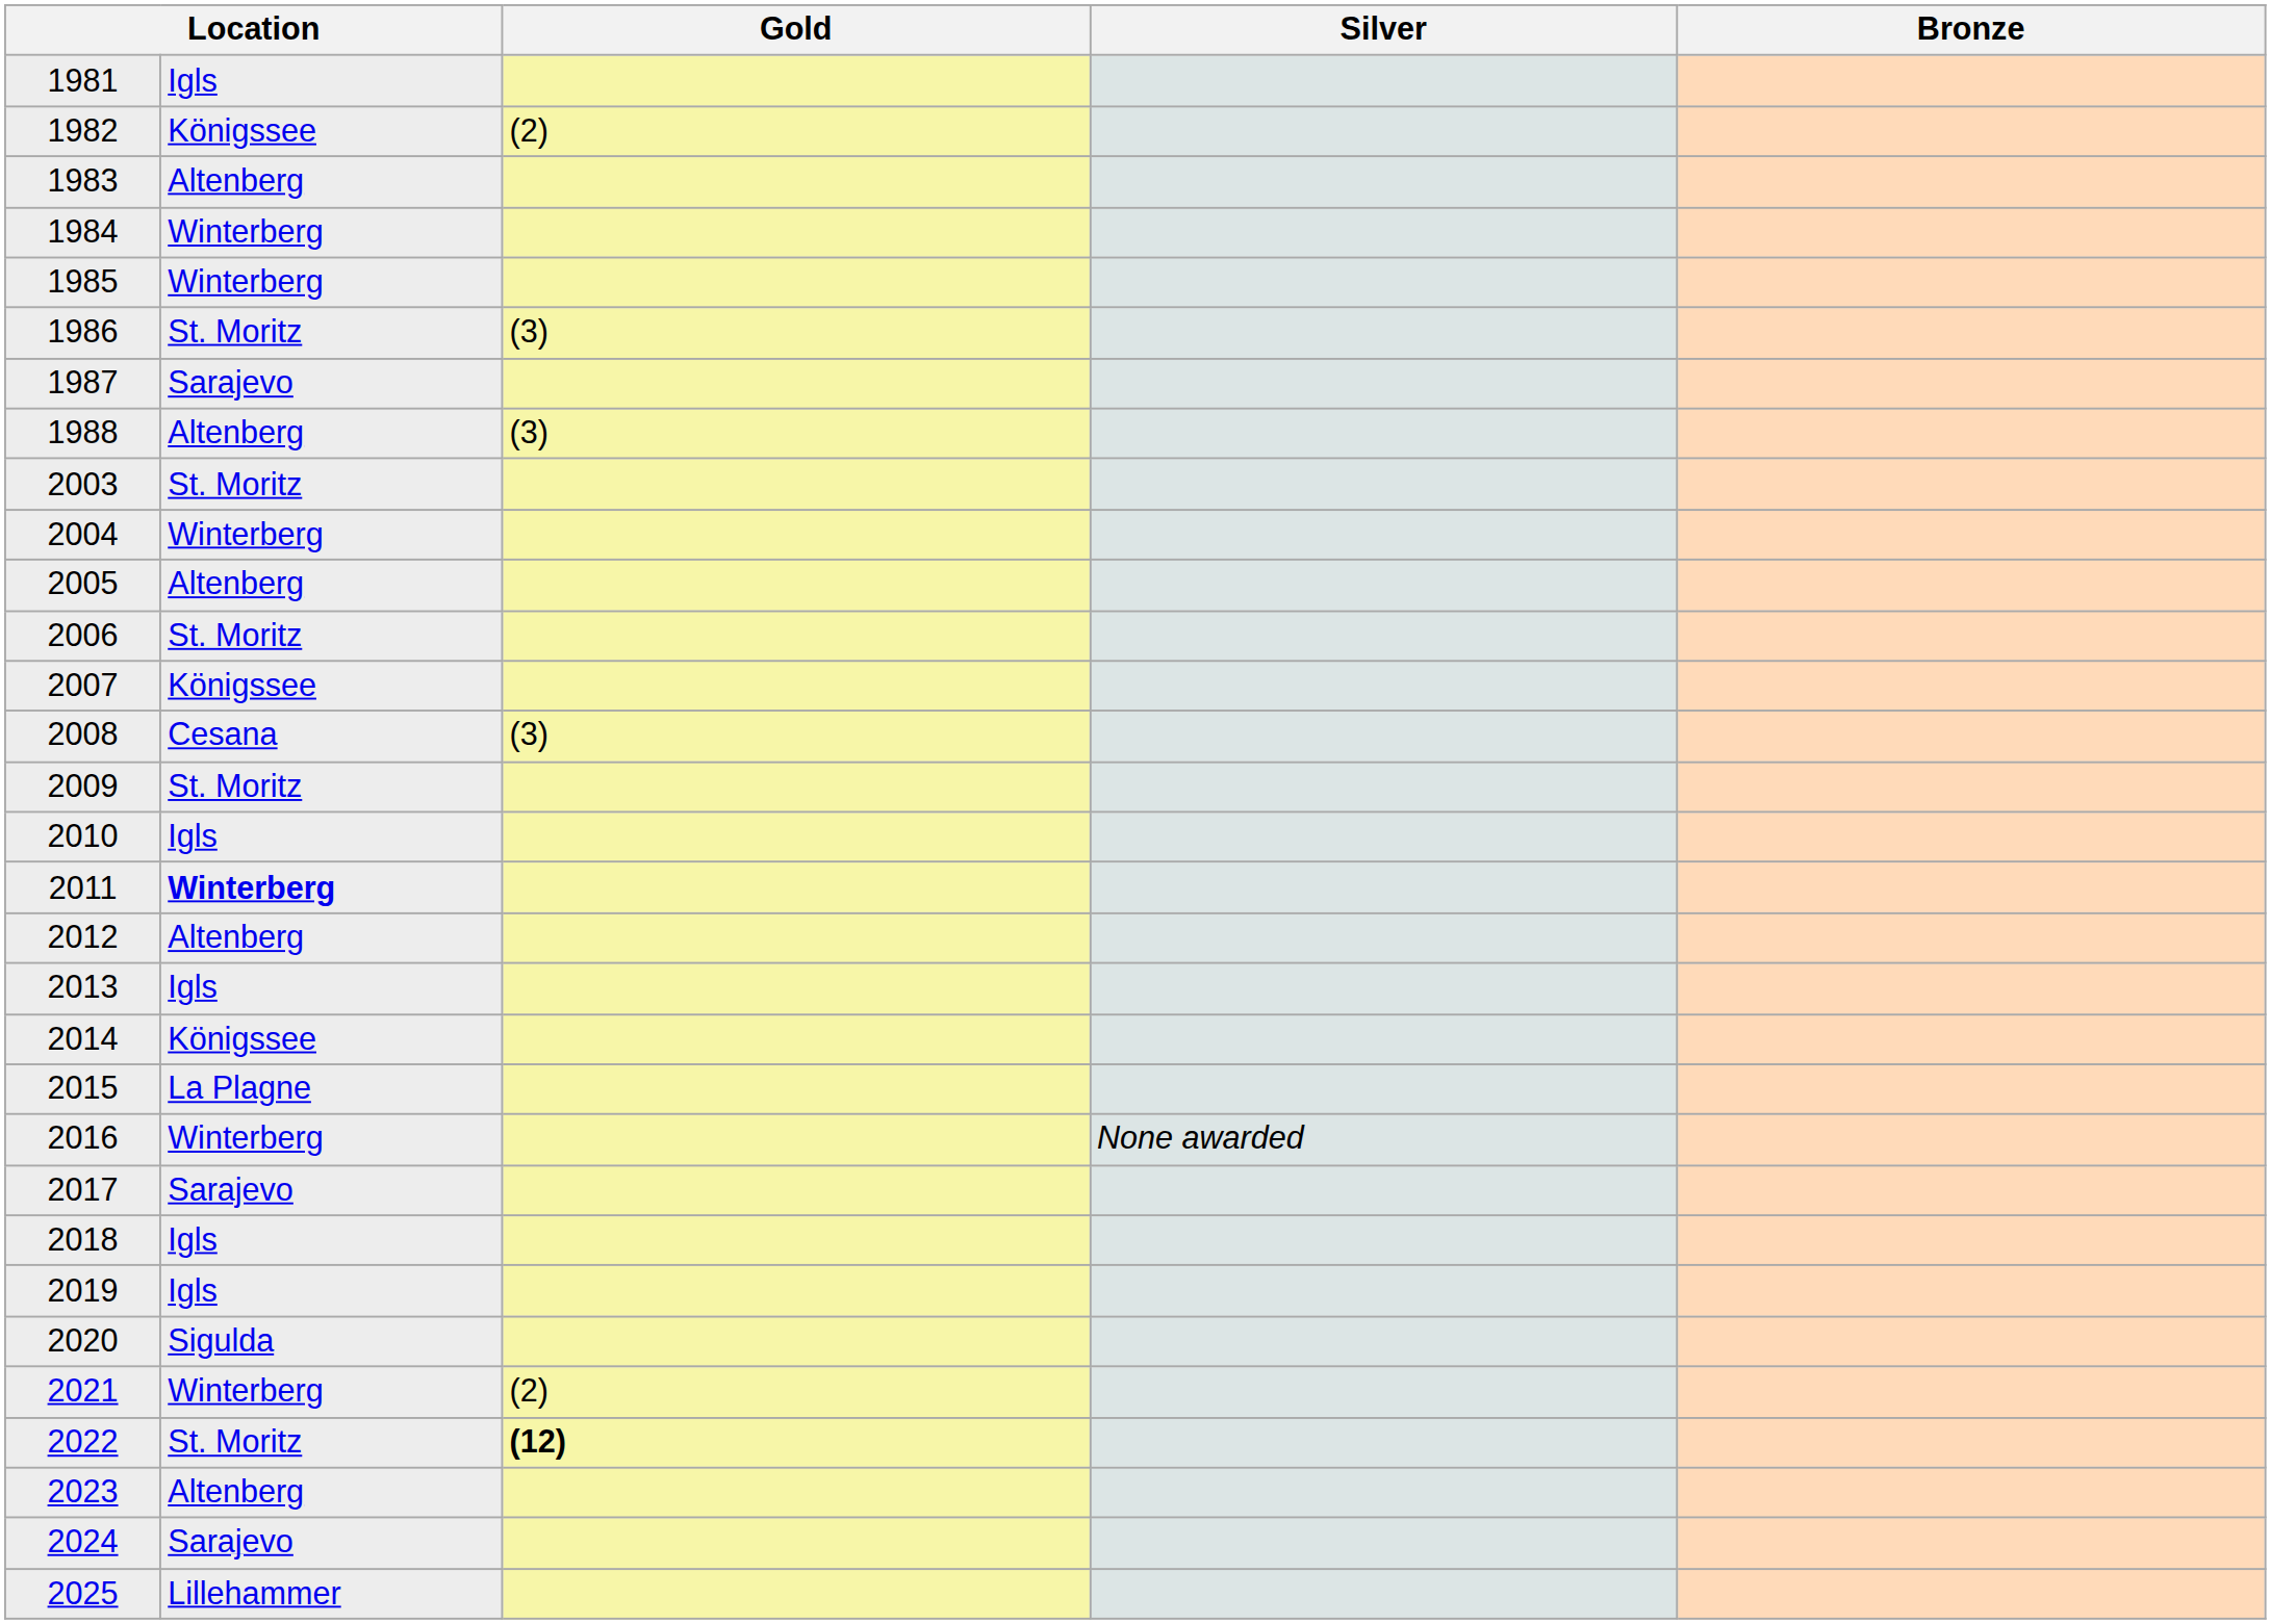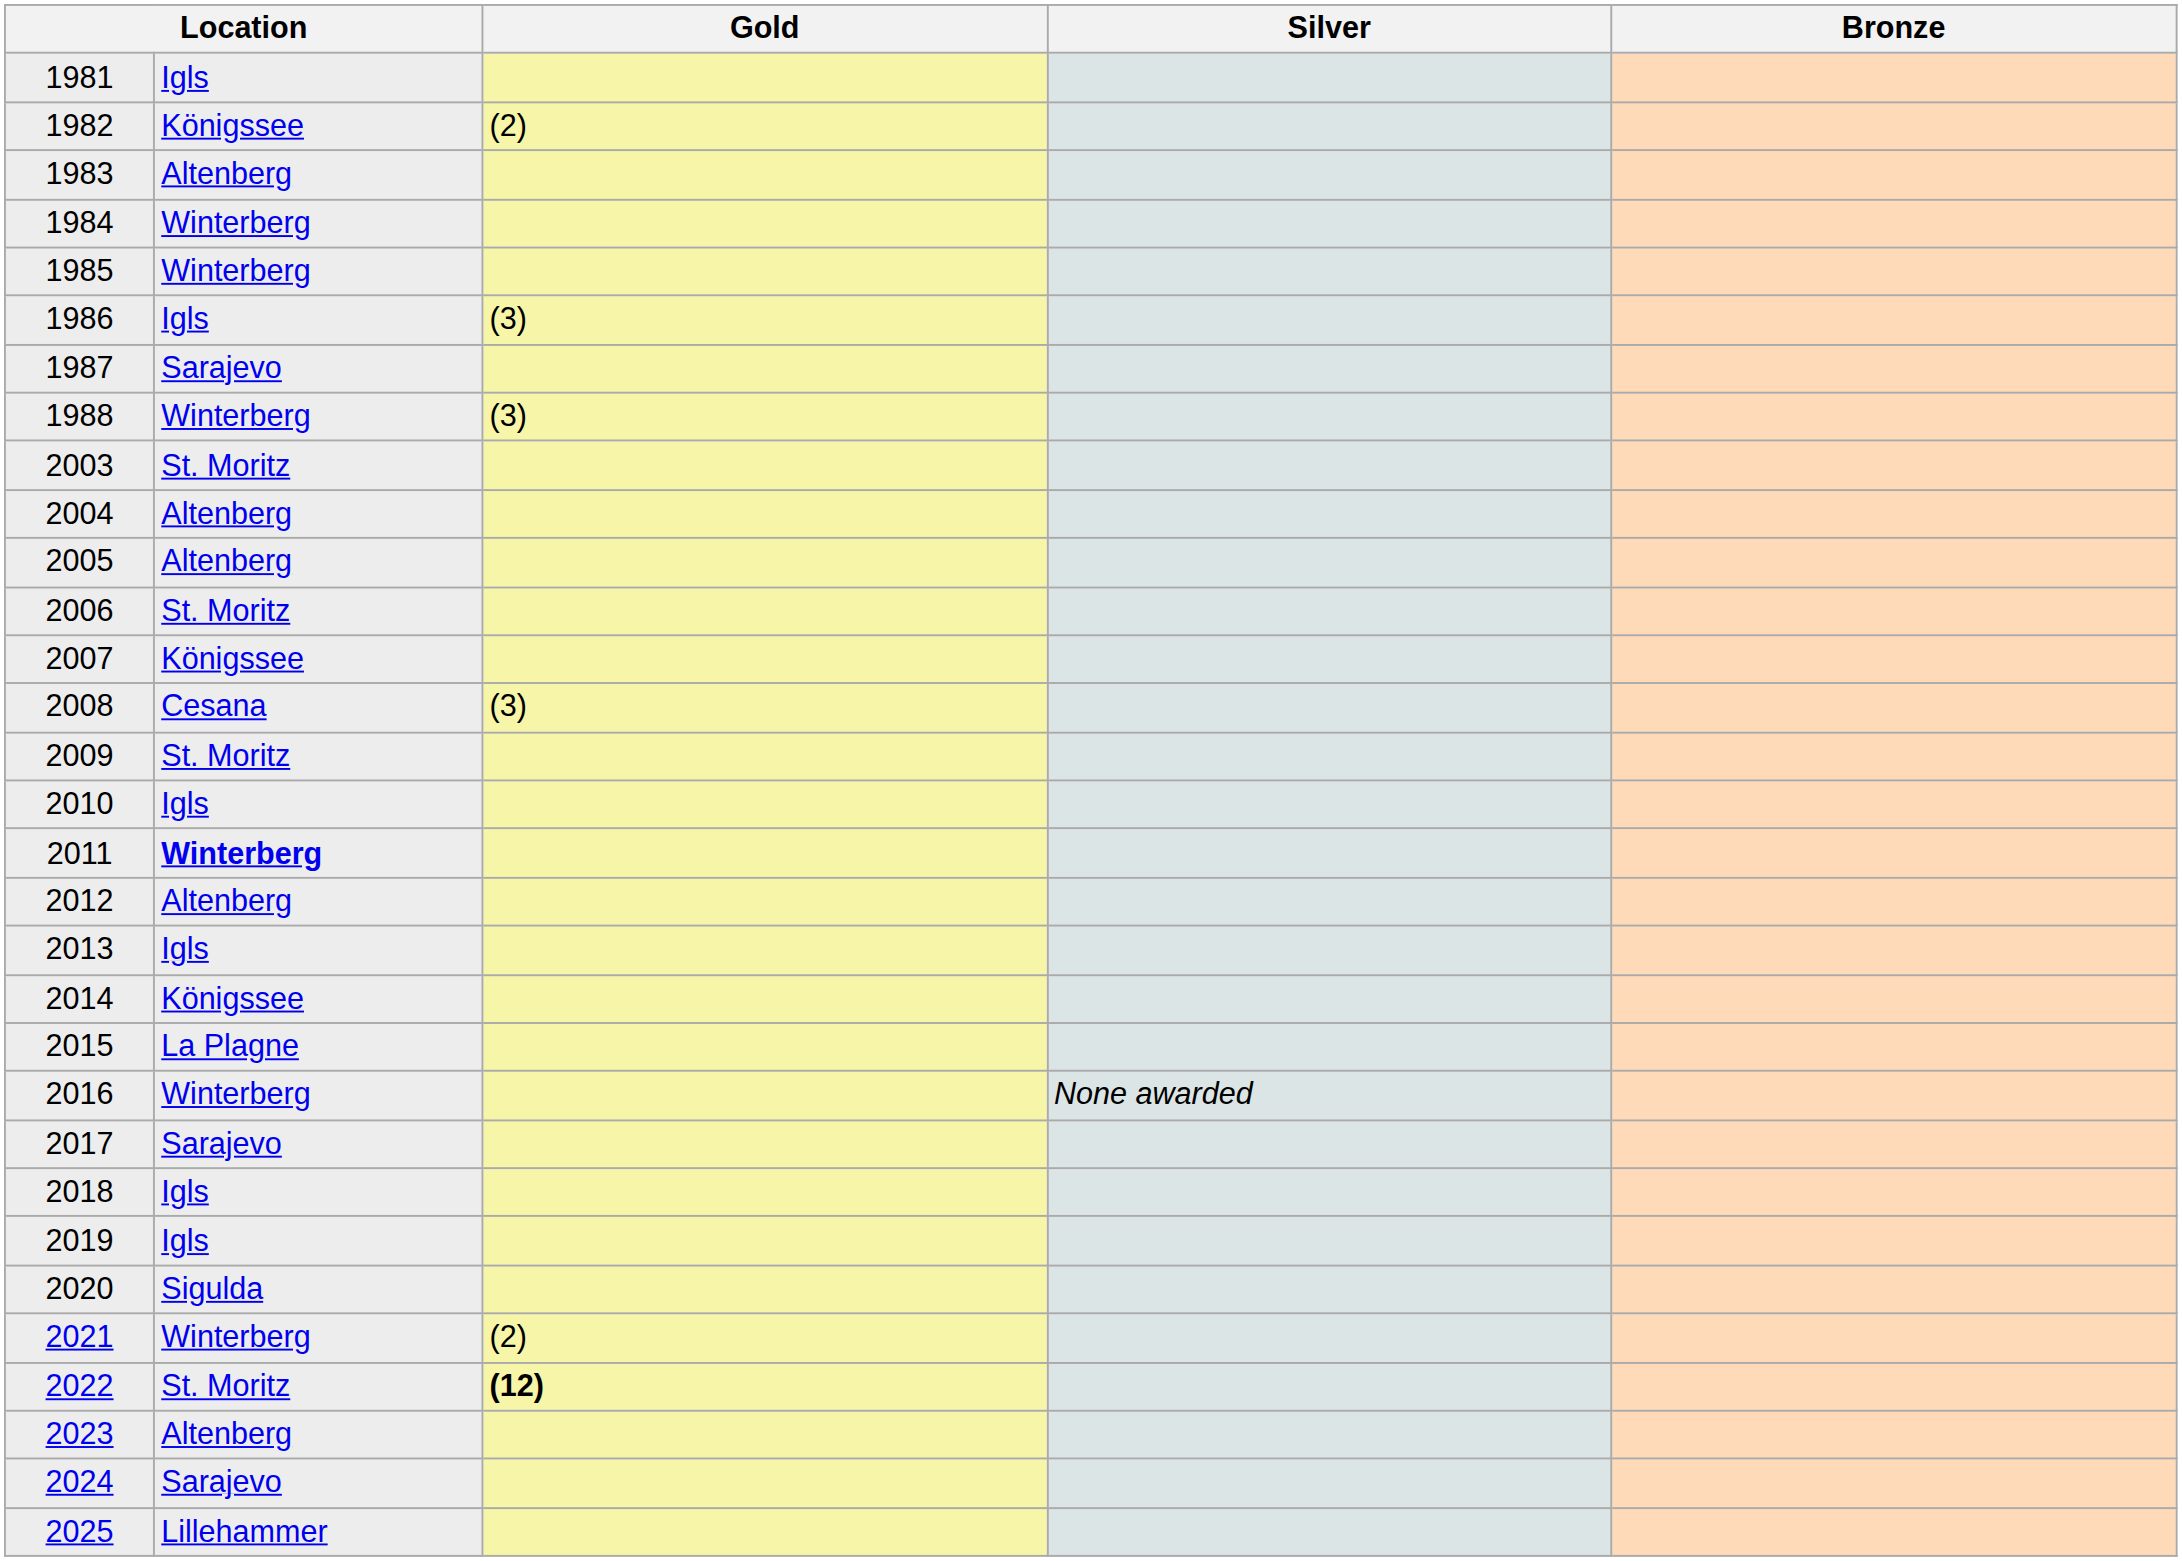 <table class="wikitable sortable" width="90%">
 <tr style="background-color:#EDEDED;">
 <th class="hintergrundfarbe6" style="width:22%;" colspan=2>Location</th>
 <th bgcolor=gold style="width:26%;" class="unsortable">Gold</th>
 <th bgcolor=silver style="width:26%;" class="unsortable">Silver</th>
 <th bgcolor="#CC9966" style="width:26%;" class="unsortable">Bronze</th>
 </tr>
 <tr>
 <td align="center" bgcolor="#EDEDED">1981</td>
 <td bgcolor="#EDEDED"> <a href='#'>Igls</a></td>
 <td bgcolor="#F7F6A8"></td>
 <td bgcolor="#DCE5E5"></td>
 <td bgcolor="#FFDAB9"></td>
 </tr>
 <tr>
 <td align="center" bgcolor="#EDEDED">1982</td>
 <td bgcolor="#EDEDED"> <a href='#'>Königssee</a></td>
 <td bgcolor="#F7F6A8"> (2)</td>
 <td bgcolor="#DCE5E5"></td>
 <td bgcolor="#FFDAB9"></td>
 </tr>
 <tr>
 <td align="center" bgcolor="#EDEDED">1983</td>
 <td bgcolor="#EDEDED"> <a href='#'>Altenberg</a></td>
 <td bgcolor="#F7F6A8"></td>
 <td bgcolor="#DCE5E5"></td>
 <td bgcolor="#FFDAB9"></td>
 </tr>
 <tr>
 <td align="center" bgcolor="#EDEDED">1984</td>
 <td bgcolor="#EDEDED"> <a href='#'>Winterberg</a></td>
 <td bgcolor="#F7F6A8"></td>
 <td bgcolor="#DCE5E5"></td>
 <td bgcolor="#FFDAB9"></td>
 </tr>
 <tr>
 <td align="center" bgcolor="#EDEDED">1985</td>
 <td bgcolor="#EDEDED"> <a href='#'>Winterberg</a></td>
 <td bgcolor="#F7F6A8"></td>
 <td bgcolor="#DCE5E5"></td>
 <td bgcolor="#FFDAB9"></td>
 </tr>
 <tr>
 <td align="center" bgcolor="#EDEDED">1986</td>
-<td bgcolor="#EDEDED"> <a href='#'>St. Moritz</a></td>
+<td bgcolor="#EDEDED"> <a href='#'>Igls</a></td>
 <td bgcolor="#F7F6A8"> (3)</td>
 <td bgcolor="#DCE5E5"></td>
 <td bgcolor="#FFDAB9"></td>
 </tr>
 <tr>
 <td align="center" bgcolor="#EDEDED">1987</td>
 <td bgcolor="#EDEDED"> <a href='#'>Sarajevo</a></td>
 <td bgcolor="#F7F6A8"></td>
 <td bgcolor="#DCE5E5"></td>
 <td bgcolor="#FFDAB9"></td>
 </tr>
 <tr>
 <td align="center" bgcolor="#EDEDED">1988</td>
-<td bgcolor="#EDEDED"> <a href='#'>Altenberg</a></td>
+<td bgcolor="#EDEDED"> <a href='#'>Winterberg</a></td>
 <td bgcolor="#F7F6A8"> (3)</td>
 <td bgcolor="#DCE5E5"></td>
 <td bgcolor="#FFDAB9"></td>
 </tr>
 <tr>
 <td align="center" bgcolor="#EDEDED">2003</td>
 <td bgcolor="#EDEDED"> <a href='#'>St. Moritz</a></td>
 <td bgcolor="#F7F6A8"></td>
 <td bgcolor="#DCE5E5"></td>
 <td bgcolor="#FFDAB9"></td>
 </tr>
 <tr>
 <td align="center" bgcolor="#EDEDED">2004</td>
-<td bgcolor="#EDEDED"> <a href='#'>Winterberg</a></td>
+<td bgcolor="#EDEDED"> <a href='#'>Altenberg</a></td>
 <td bgcolor="#F7F6A8"></td>
 <td bgcolor="#DCE5E5"></td>
 <td bgcolor="#FFDAB9"></td>
 </tr>
 <tr>
 <td align="center" bgcolor="#EDEDED">2005</td>
 <td bgcolor="#EDEDED"> <a href='#'>Altenberg</a></td>
 <td bgcolor="#F7F6A8"></td>
 <td bgcolor="#DCE5E5"></td>
 <td bgcolor="#FFDAB9"></td>
 </tr>
 <tr>
 <td align="center" bgcolor="#EDEDED">2006</td>
 <td bgcolor="#EDEDED"> <a href='#'>St. Moritz</a></td>
 <td bgcolor="#F7F6A8"></td>
 <td bgcolor="#DCE5E5"></td>
 <td bgcolor="#FFDAB9"></td>
 </tr>
 <tr>
 <td align="center" bgcolor="#EDEDED">2007</td>
 <td bgcolor="#EDEDED"> <a href='#'>Königssee</a></td>
 <td bgcolor="#F7F6A8"></td>
 <td bgcolor="#DCE5E5"></td>
 <td bgcolor="#FFDAB9"></td>
 </tr>
 <tr>
 <td align="center" bgcolor="#EDEDED">2008</td>
 <td bgcolor="#EDEDED"> <a href='#'>Cesana</a></td>
 <td bgcolor="#F7F6A8"> (3)</td>
 <td bgcolor="#DCE5E5"></td>
 <td bgcolor="#FFDAB9"></td>
 </tr>
 <tr>
 <td align="center" bgcolor="#EDEDED">2009</td>
 <td bgcolor="#EDEDED"> <a href='#'>St. Moritz</a></td>
 <td bgcolor="#F7F6A8"></td>
 <td bgcolor="#DCE5E5"></td>
 <td bgcolor="#FFDAB9"></td>
 </tr>
 <tr>
 <td align="center" bgcolor="#EDEDED">2010</td>
 <td bgcolor="#EDEDED"> <a href='#'>Igls</a></td>
 <td bgcolor="#F7F6A8"></td>
 <td bgcolor="#DCE5E5"></td>
 <td bgcolor="#FFDAB9"></td>
 </tr>
 <tr>
 <td align="center" bgcolor="#EDEDED">2011</td>
 <td bgcolor="#EDEDED"><strong> <a href='#'>Winterberg</a></strong></td>
 <td bgcolor="#F7F6A8"></td>
 <td bgcolor="#DCE5E5"></td>
 <td bgcolor="#FFDAB9"></td>
 </tr>
 <tr>
 <td align="center" bgcolor="#EDEDED">2012</td>
 <td bgcolor="#EDEDED"> <a href='#'>Altenberg</a></td>
 <td bgcolor="#F7F6A8"></td>
 <td bgcolor="#DCE5E5"></td>
 <td bgcolor="#FFDAB9"></td>
 </tr>
 <tr>
 <td align="center" bgcolor="#EDEDED">2013</td>
 <td bgcolor="#EDEDED"> <a href='#'>Igls</a></td>
 <td bgcolor="#F7F6A8"></td>
 <td bgcolor="#DCE5E5"></td>
 <td bgcolor="#FFDAB9"></td>
 </tr>
 <tr>
 <td align="center" bgcolor="#EDEDED">2014</td>
 <td bgcolor="#EDEDED"> <a href='#'>Königssee</a></td>
 <td bgcolor="#F7F6A8"></td>
 <td bgcolor="#DCE5E5"></td>
 <td bgcolor="#FFDAB9"></td>
 </tr>
 <tr>
 <td align="center" bgcolor="#EDEDED">2015</td>
 <td bgcolor="#EDEDED"> <a href='#'>La Plagne</a></td>
 <td bgcolor="#F7F6A8"></td>
 <td bgcolor="#DCE5E5"></td>
 <td bgcolor="#FFDAB9"></td>
 </tr>
 <tr>
 <td align="center" bgcolor="#EDEDED">2016</td>
 <td bgcolor="#EDEDED"> <a href='#'>Winterberg</a></td>
 <td bgcolor="#F7F6A8"><br></td>
 <td bgcolor="#DCE5E5"><em>None awarded</em></td>
 <td bgcolor="#FFDAB9"></td>
 </tr>
 <tr>
 <td align="center" bgcolor="#EDEDED">2017</td>
 <td bgcolor="#EDEDED"> <a href='#'>Sarajevo</a></td>
 <td bgcolor="#F7F6A8"></td>
 <td bgcolor="#DCE5E5"></td>
 <td bgcolor="#FFDAB9"></td>
 </tr>
 <tr>
 <td align="center" bgcolor="#EDEDED">2018</td>
 <td bgcolor="#EDEDED"> <a href='#'>Igls</a></td>
 <td bgcolor="#F7F6A8"></td>
 <td bgcolor="#DCE5E5"></td>
 <td bgcolor="#FFDAB9"></td>
 </tr>
 <tr>
 <td align="center" bgcolor="#EDEDED">2019</td>
 <td bgcolor="#EDEDED"> <a href='#'>Igls</a></td>
 <td bgcolor="#F7F6A8"></td>
 <td bgcolor="#DCE5E5"></td>
 <td bgcolor="#FFDAB9"></td>
 </tr>
 <tr>
 <td align="center" bgcolor="#EDEDED">2020</td>
 <td bgcolor="#EDEDED"> <a href='#'>Sigulda</a></td>
 <td bgcolor="#F7F6A8"></td>
 <td bgcolor="#DCE5E5"></td>
 <td bgcolor="#FFDAB9"></td>
 </tr>
 <tr>
 <td align="center" bgcolor="#EDEDED"><a href='#'>2021</a></td>
 <td bgcolor="#EDEDED"> <a href='#'>Winterberg</a></td>
 <td bgcolor="#F7F6A8"> (2)</td>
 <td bgcolor="#DCE5E5"></td>
 <td bgcolor="#FFDAB9"></td>
 </tr>
 <tr>
 <td align="center" bgcolor="#EDEDED"><a href='#'>2022</a></td>
 <td bgcolor="#EDEDED"> <a href='#'>St. Moritz</a></td>
 <td bgcolor="#F7F6A8"> <strong>(12)</strong></td>
 <td bgcolor="#DCE5E5"></td>
 <td bgcolor="#FFDAB9"></td>
 </tr>
 <tr>
 <td align="center" bgcolor="#EDEDED"><a href='#'>2023</a></td>
 <td bgcolor="#EDEDED"> <a href='#'>Altenberg</a></td>
 <td bgcolor="#F7F6A8"></td>
 <td bgcolor="#DCE5E5"></td>
 <td bgcolor="#FFDAB9"></td>
 </tr>
 <tr>
 <td align="center" bgcolor="#EDEDED"><a href='#'>2024</a></td>
 <td bgcolor="#EDEDED"> <a href='#'>Sarajevo</a></td>
 <td bgcolor="#F7F6A8"></td>
 <td bgcolor="#DCE5E5"></td>
 <td bgcolor="#FFDAB9"></td>
 </tr>
 <tr>
 <td align="center" bgcolor="#EDEDED"><a href='#'>2025</a></td>
 <td bgcolor="#EDEDED"> <a href='#'>Lillehammer</a></td>
 <td bgcolor="#F7F6A8"></td>
 <td bgcolor="#DCE5E5"></td>
 <td bgcolor="#FFDAB9"></td>
 </tr>
 </table>
